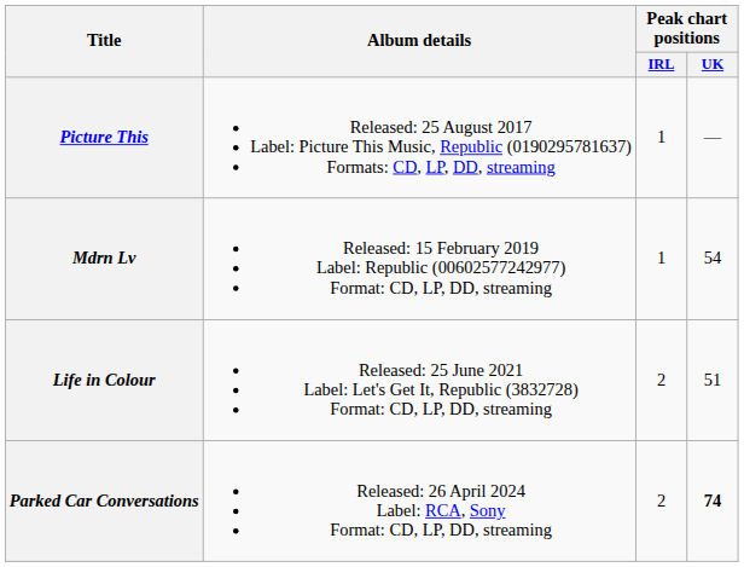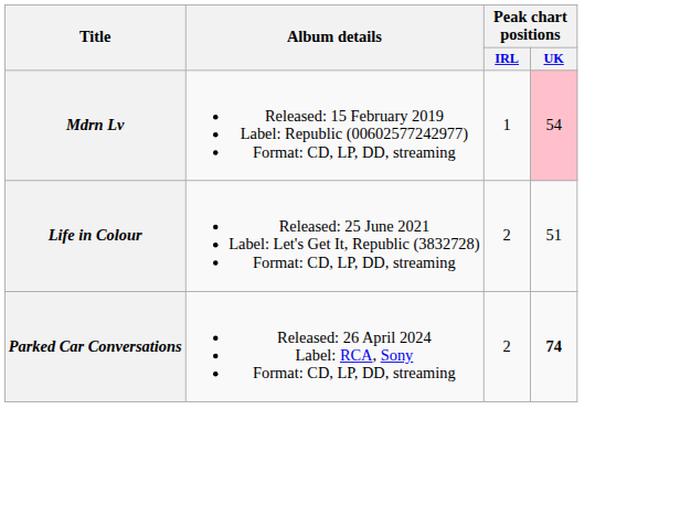 <table class="wikitable plainrowheaders" style="text-align:center">
 <tr>
 <th scope="col" rowspan="2">Title</th>
 <th scope="col" rowspan="2">Album details</th>
 <th scope="col" colspan="2">Peak chart positions</th>
 </tr>
 <tr>
 <th scope="col" style="width:3em;font-size:85%"><a href='#'>IRL</a><br></th>
 <th scope="col" style="width:3em;font-size:85%"><a href='#'>UK</a><br></th>
 </tr>
 <tr>
-<th scope="row"><em><a href='#'>Picture This</a></em></th>
-<td><br><ul><li>Released: 25 August 2017</li><li>Label: Picture This Music, <a href='#'>Republic</a> (0190295781637)</li><li>Formats: <a href='#'>CD</a>, <a href='#'>LP</a>, <a href='#'>DD</a>, <a href='#'>streaming</a></li></ul></td>
-<td>1</td>
-<td>—</td>
-</tr>
-<tr>
 <th scope="row"><em>Mdrn Lv</em></th>
 <td><br><ul><li>Released: 15 February 2019</li><li>Label: Republic (00602577242977)</li><li>Format: CD, LP, DD, streaming</li></ul></td>
 <td>1</td>
-<td>54</td>
+<td style="background: pink;">54</td>
 </tr>
 <tr>
 <th scope="row"><em>Life in Colour</em></th>
 <td><br><ul><li>Released: 25 June 2021</li><li>Label: Let's Get It, Republic (3832728)</li><li>Format: CD, LP, DD, streaming</li></ul></td>
 <td>2</td>
 <td>51</td>
 </tr>
 <tr>
 <th scope="row"><em>Parked Car Conversations</em></th>
 <td><br><ul><li>Released: 26 April 2024</li><li>Label: <a href='#'>RCA</a>, <a href='#'>Sony</a></li><li>Format: CD, LP, DD, streaming</li></ul></td>
 <td>2<br></td>
 <td><strong>74</strong></td>
 </tr>
 </table>
